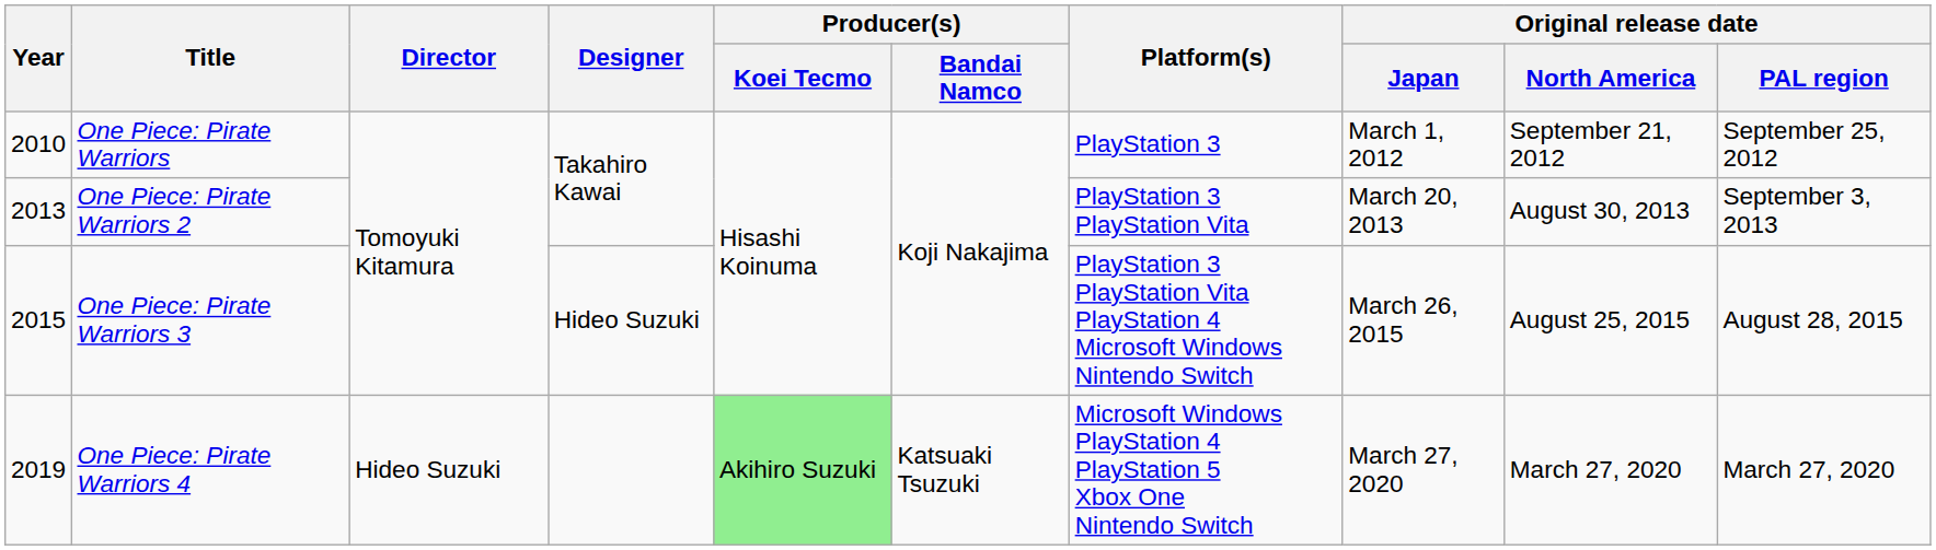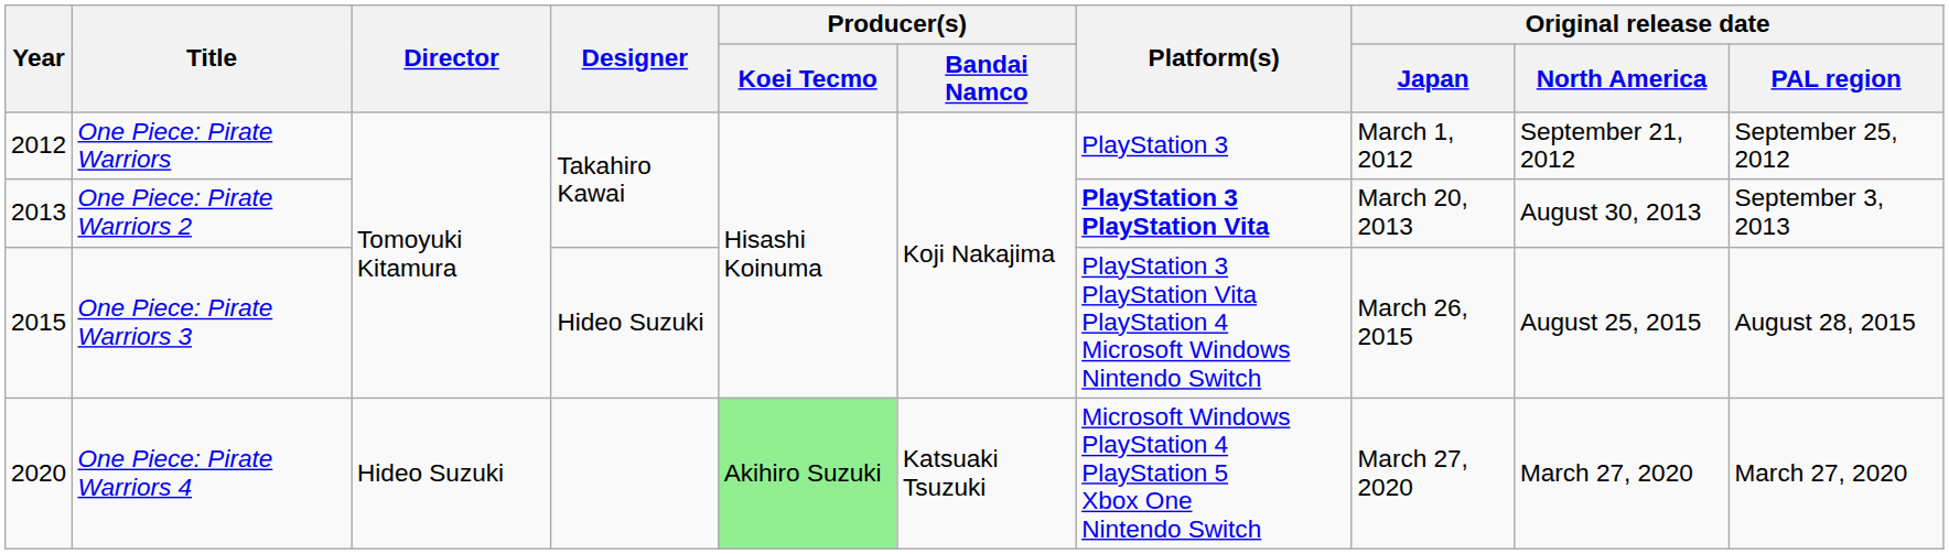 <table class="wikitable">
 <tr>
 <th rowspan="2">Year</th>
 <th rowspan="2">Title</th>
 <th rowspan="2"><a href='#'>Director</a></th>
 <th rowspan="2"><a href='#'>Designer</a></th>
 <th colspan="2"><strong>Producer(s)</strong></th>
 <th rowspan="2">Platform(s)</th>
 <th colspan="3"><strong>Original release date</strong></th>
 </tr>
 <tr>
 <th><a href='#'>Koei Tecmo</a></th>
 <th><a href='#'>Bandai Namco</a></th>
 <th><strong><a href='#'>Japan</a></strong></th>
 <th><strong><a href='#'>North America</a></strong></th>
 <th><strong><a href='#'>PAL region</a></strong></th>
 </tr>
 <tr>
-<td>2010</td>
+<td>2012</td>
 <td><em><a href='#'>One Piece: Pirate Warriors</a></em></td>
 <td rowspan="3">Tomoyuki Kitamura</td>
 <td rowspan="2">Takahiro Kawai</td>
 <td rowspan="3">Hisashi Koinuma</td>
 <td rowspan="3">Koji Nakajima</td>
 <td><a href='#'>PlayStation 3</a></td>
 <td>March 1, 2012</td>
 <td>September 21, 2012</td>
 <td>September 25, 2012</td>
 </tr>
 <tr>
 <td>2013</td>
 <td><em><a href='#'>One Piece: Pirate Warriors 2</a></em></td>
-<td><a href='#'>PlayStation 3</a><br><a href='#'>PlayStation Vita</a></td>
+<td><strong><a href='#'>PlayStation 3</a><br><a href='#'>PlayStation Vita</a></strong></td>
 <td>March 20, 2013</td>
 <td>August 30, 2013</td>
 <td>September 3, 2013</td>
 </tr>
 <tr>
 <td>2015</td>
 <td><em><a href='#'>One Piece: Pirate Warriors 3</a></em></td>
 <td>Hideo Suzuki</td>
 <td><a href='#'>PlayStation 3</a><br><a href='#'>PlayStation Vita</a><br><a href='#'>PlayStation 4</a><br><a href='#'>Microsoft Windows</a><br><a href='#'>Nintendo Switch</a></td>
 <td>March 26, 2015</td>
 <td>August 25, 2015</td>
 <td>August 28, 2015</td>
 </tr>
 <tr>
-<td>2019</td>
+<td>2020</td>
 <td><em><a href='#'>One Piece: Pirate Warriors 4</a></em></td>
 <td>Hideo Suzuki</td>
 <td></td>
 <td style="background: lightgreen;">Akihiro Suzuki</td>
 <td>Katsuaki Tsuzuki</td>
 <td><a href='#'>Microsoft Windows</a><br><a href='#'>PlayStation 4</a> <a href='#'>PlayStation 5</a> <br><a href='#'>Xbox One</a><br><a href='#'>Nintendo Switch</a></td>
 <td>March 27, 2020</td>
 <td>March 27, 2020</td>
 <td>March 27, 2020</td>
 </tr>
 </table>
